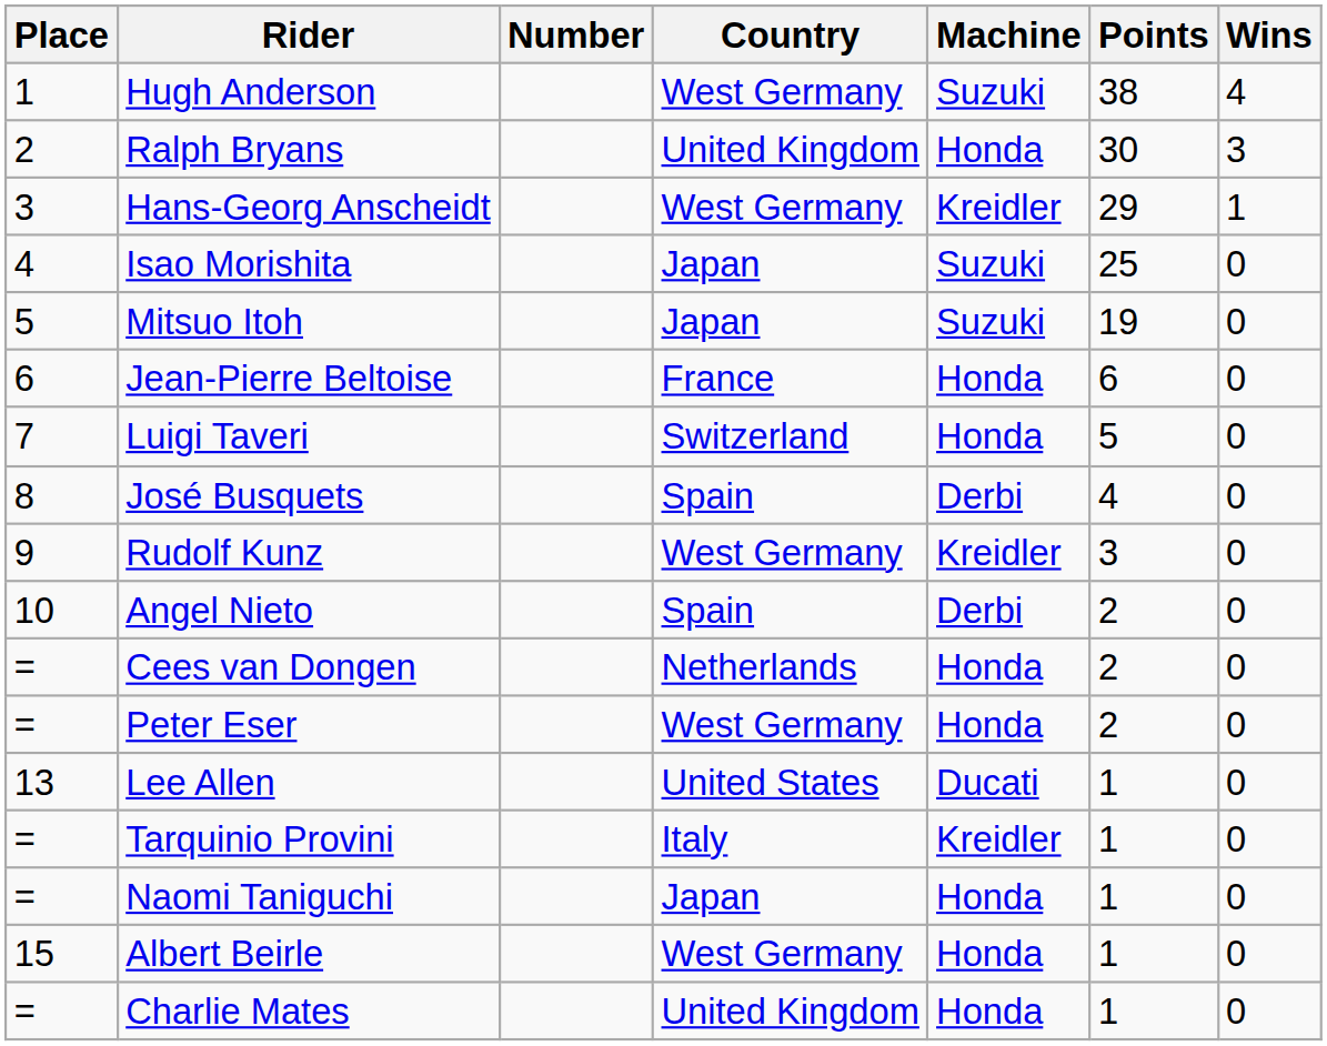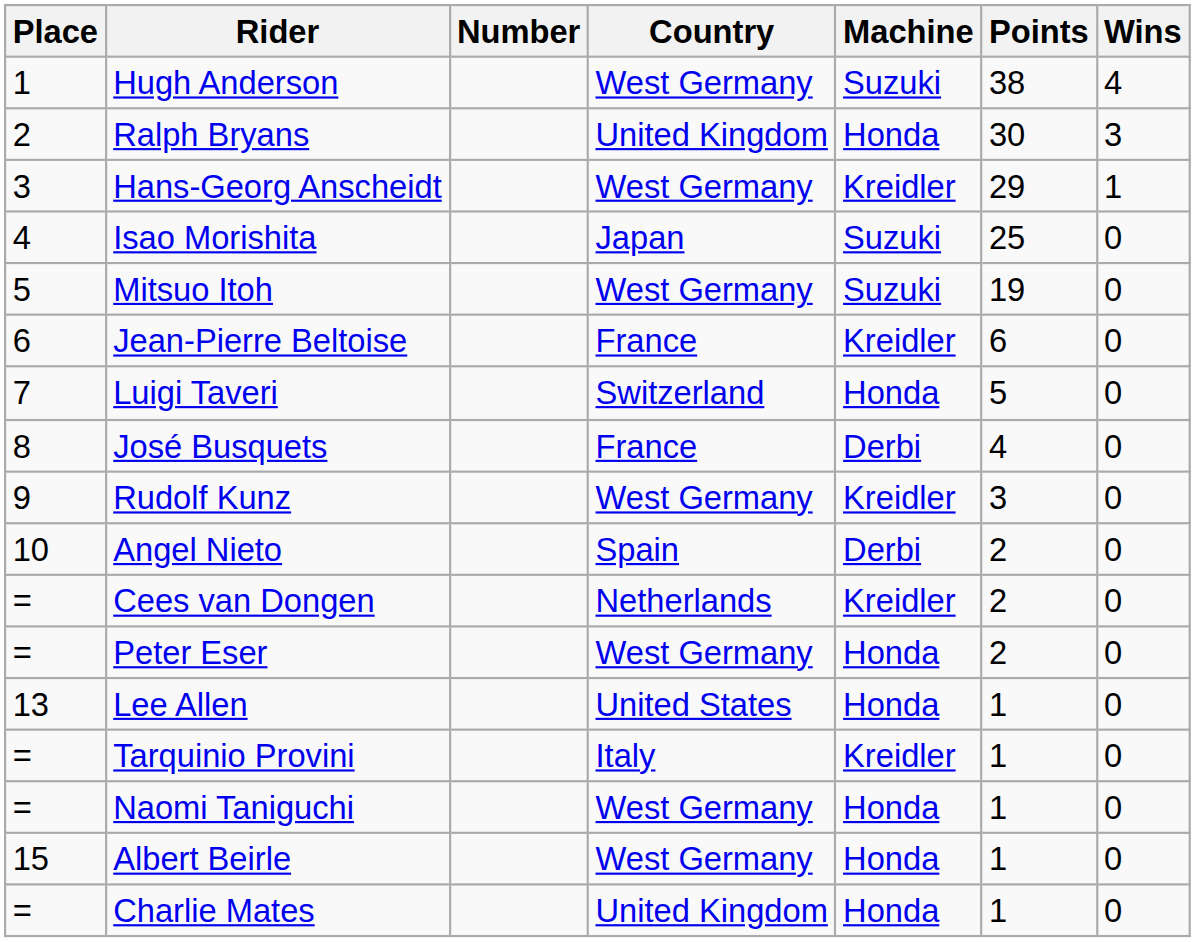 <table class="wikitable" style="font-size: 95%;">
 <tr>
 <th>Place</th>
 <th>Rider</th>
 <th>Number</th>
 <th>Country</th>
 <th>Machine</th>
 <th>Points</th>
 <th>Wins</th>
 </tr>
 <tr>
 <td>1</td>
 <td> <a href='#'>Hugh Anderson</a></td>
 <td></td>
 <td><a href='#'>West Germany</a></td>
 <td><a href='#'>Suzuki</a></td>
 <td>38</td>
 <td>4</td>
 </tr>
 <tr>
 <td>2</td>
 <td> <a href='#'>Ralph Bryans</a></td>
 <td></td>
 <td><a href='#'>United Kingdom</a></td>
 <td><a href='#'>Honda</a></td>
 <td>30</td>
 <td>3</td>
 </tr>
 <tr>
 <td>3</td>
 <td> <a href='#'>Hans-Georg Anscheidt</a></td>
 <td></td>
 <td><a href='#'>West Germany</a></td>
 <td><a href='#'>Kreidler</a></td>
 <td>29</td>
 <td>1</td>
 </tr>
 <tr>
 <td>4</td>
 <td> <a href='#'>Isao Morishita</a></td>
 <td></td>
 <td><a href='#'>Japan</a></td>
 <td><a href='#'>Suzuki</a></td>
 <td>25</td>
 <td>0</td>
 </tr>
 <tr>
 <td>5</td>
 <td> <a href='#'>Mitsuo Itoh</a></td>
 <td></td>
-<td><a href='#'>Japan</a></td>
+<td><a href='#'>West Germany</a></td>
 <td><a href='#'>Suzuki</a></td>
 <td>19</td>
 <td>0</td>
 </tr>
 <tr>
 <td>6</td>
 <td> <a href='#'>Jean-Pierre Beltoise</a></td>
 <td></td>
 <td><a href='#'>France</a></td>
-<td><a href='#'>Honda</a></td>
+<td><a href='#'>Kreidler</a></td>
 <td>6</td>
 <td>0</td>
 </tr>
 <tr>
 <td>7</td>
 <td> <a href='#'>Luigi Taveri</a></td>
 <td></td>
 <td><a href='#'>Switzerland</a></td>
 <td><a href='#'>Honda</a></td>
 <td>5</td>
 <td>0</td>
 </tr>
 <tr>
 <td>8</td>
 <td> <a href='#'>José Busquets</a></td>
 <td></td>
-<td><a href='#'>Spain</a></td>
+<td><a href='#'>France</a></td>
 <td><a href='#'>Derbi</a></td>
 <td>4</td>
 <td>0</td>
 </tr>
 <tr>
 <td>9</td>
 <td> <a href='#'>Rudolf Kunz</a></td>
 <td></td>
 <td><a href='#'>West Germany</a></td>
 <td><a href='#'>Kreidler</a></td>
 <td>3</td>
 <td>0</td>
 </tr>
 <tr>
 <td>10</td>
 <td> <a href='#'>Angel Nieto</a></td>
 <td></td>
 <td><a href='#'>Spain</a></td>
 <td><a href='#'>Derbi</a></td>
 <td>2</td>
 <td>0</td>
 </tr>
 <tr>
 <td>=</td>
 <td> <a href='#'>Cees van Dongen</a></td>
 <td></td>
 <td><a href='#'>Netherlands</a></td>
-<td><a href='#'>Honda</a></td>
+<td><a href='#'>Kreidler</a></td>
 <td>2</td>
 <td>0</td>
 </tr>
 <tr>
 <td>=</td>
 <td> <a href='#'>Peter Eser</a></td>
 <td></td>
 <td><a href='#'>West Germany</a></td>
 <td><a href='#'>Honda</a></td>
 <td>2</td>
 <td>0</td>
 </tr>
 <tr>
 <td>13</td>
 <td> <a href='#'>Lee Allen</a></td>
 <td></td>
 <td><a href='#'>United States</a></td>
-<td><a href='#'>Ducati</a></td>
+<td><a href='#'>Honda</a></td>
 <td>1</td>
 <td>0</td>
 </tr>
 <tr>
 <td>=</td>
 <td> <a href='#'>Tarquinio Provini</a></td>
 <td></td>
 <td><a href='#'>Italy</a></td>
 <td><a href='#'>Kreidler</a></td>
 <td>1</td>
 <td>0</td>
 </tr>
 <tr>
 <td>=</td>
 <td> <a href='#'>Naomi Taniguchi</a></td>
 <td></td>
-<td><a href='#'>Japan</a></td>
+<td><a href='#'>West Germany</a></td>
 <td><a href='#'>Honda</a></td>
 <td>1</td>
 <td>0</td>
 </tr>
 <tr>
 <td>15</td>
 <td> <a href='#'>Albert Beirle</a></td>
 <td></td>
 <td><a href='#'>West Germany</a></td>
 <td><a href='#'>Honda</a></td>
 <td>1</td>
 <td>0</td>
 </tr>
 <tr>
 <td>=</td>
 <td> <a href='#'>Charlie Mates</a></td>
 <td></td>
 <td><a href='#'>United Kingdom</a></td>
 <td><a href='#'>Honda</a></td>
 <td>1</td>
 <td>0</td>
 </tr>
 </table>
